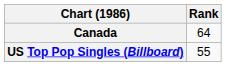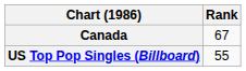 <table class="wikitable sortable plainrowheaders">
 <tr>
 <th scope="col">Chart (1986)</th>
 <th scope="col">Rank</th>
 </tr>
 <tr>
 <th scope="row">Canada</th>
-<td style="text-align:center;">64</td>
+<td style="text-align:center;">67</td>
 </tr>
 <tr>
 <th scope="row">US <a href='#'>Top Pop Singles (<em>Billboard</em>)</a></th>
 <td style="text-align:center;">55</td>
 </tr>
 </table>
